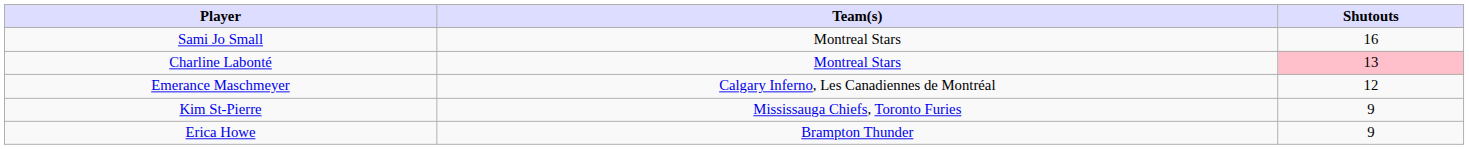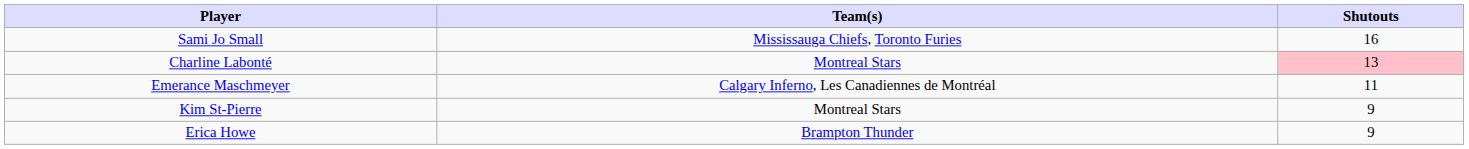 <table class="wikitable" style="width:80%;">
 <tr style="text-align:center; background:#ddf;">
 <td><strong>Player</strong></td>
 <td><strong>Team(s)</strong></td>
 <td><strong>Shutouts</strong></td>
 </tr>
 <tr style="text-align:center;">
 <td><a href='#'>Sami Jo Small</a></td>
-<td>Montreal Stars</td>
+<td><a href='#'>Mississauga Chiefs</a>, <a href='#'>Toronto Furies</a></td>
 <td>16</td>
 </tr>
 <tr style="text-align:center;">
 <td><a href='#'>Charline Labonté</a></td>
 <td><a href='#'>Montreal Stars</a></td>
 <td style="background: pink;">13</td>
 </tr>
 <tr style="text-align:center;">
 <td><a href='#'>Emerance Maschmeyer</a></td>
 <td><a href='#'>Calgary Inferno</a>, Les Canadiennes de Montréal</td>
-<td>12</td>
+<td>11</td>
 </tr>
 <tr style="text-align:center;">
 <td><a href='#'>Kim St-Pierre</a></td>
-<td><a href='#'>Mississauga Chiefs</a>, <a href='#'>Toronto Furies</a></td>
+<td>Montreal Stars</td>
 <td>9</td>
 </tr>
 <tr style="text-align:center;">
 <td><a href='#'>Erica Howe</a></td>
 <td><a href='#'>Brampton Thunder</a></td>
 <td>9</td>
 </tr>
 </table>
